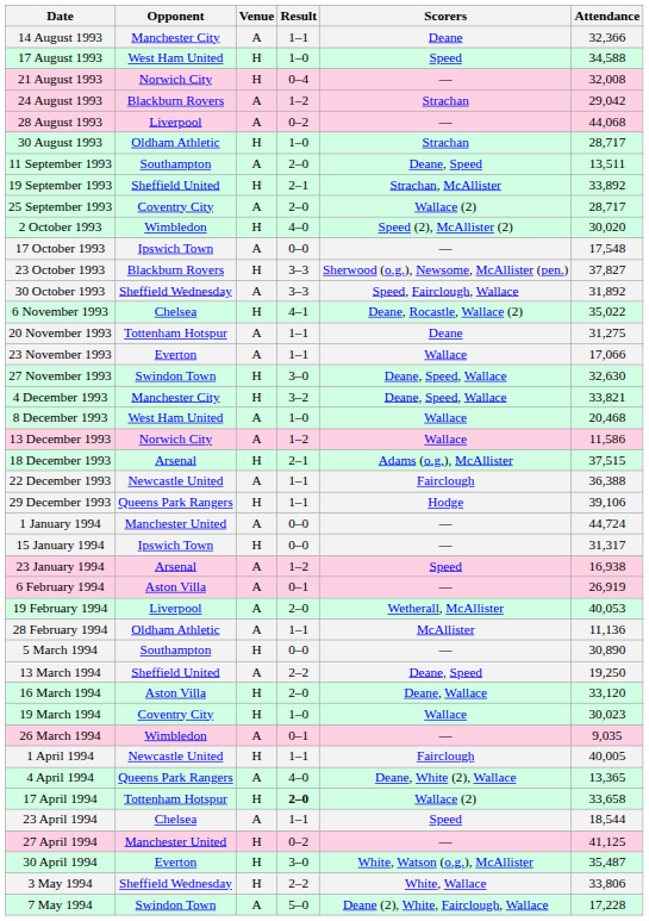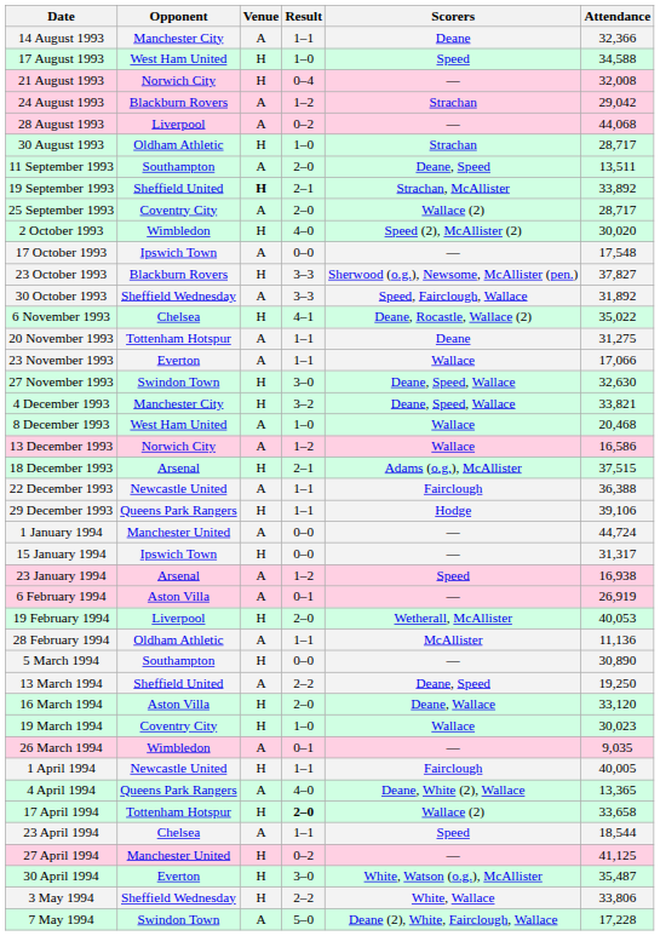 <table class="wikitable sortable" style="text-align:center">
 <tr>
 <th>Date</th>
 <th>Opponent</th>
 <th>Venue</th>
 <th>Result</th>
 <th class="unsortable">Scorers</th>
 <th>Attendance</th>
 </tr>
 <tr style="background-color: #f3f3f3;">
 <td>14 August 1993</td>
 <td><a href='#'>Manchester City</a></td>
 <td>A</td>
 <td>1–1</td>
 <td><a href='#'>Deane</a></td>
 <td>32,366</td>
 </tr>
 <tr style="background-color: #d0ffe3;">
 <td>17 August 1993</td>
 <td><a href='#'>West Ham United</a></td>
 <td>H</td>
 <td>1–0</td>
 <td><a href='#'>Speed</a></td>
 <td>34,588</td>
 </tr>
 <tr style="background-color: #ffd0e3;">
 <td>21 August 1993</td>
 <td><a href='#'>Norwich City</a></td>
 <td>H</td>
 <td>0–4</td>
 <td>—</td>
 <td>32,008</td>
 </tr>
 <tr style="background-color: #ffd0e3;">
 <td>24 August 1993</td>
 <td><a href='#'>Blackburn Rovers</a></td>
 <td>A</td>
 <td>1–2</td>
 <td><a href='#'>Strachan</a></td>
 <td>29,042</td>
 </tr>
 <tr style="background-color: #ffd0e3;">
 <td>28 August 1993</td>
 <td><a href='#'>Liverpool</a></td>
 <td>A</td>
 <td>0–2</td>
 <td>—</td>
 <td>44,068</td>
 </tr>
 <tr style="background-color: #d0ffe3;">
 <td>30 August 1993</td>
 <td><a href='#'>Oldham Athletic</a></td>
 <td>H</td>
 <td>1–0</td>
 <td><a href='#'>Strachan</a></td>
 <td>28,717</td>
 </tr>
 <tr style="background-color: #d0ffe3;">
 <td>11 September 1993</td>
 <td><a href='#'>Southampton</a></td>
 <td>A</td>
 <td>2–0</td>
 <td><a href='#'>Deane</a>, <a href='#'>Speed</a></td>
 <td>13,511</td>
 </tr>
 <tr style="background-color: #d0ffe3;">
 <td>19 September 1993</td>
 <td><a href='#'>Sheffield United</a></td>
-<td>H</td>
+<td><strong>H</strong></td>
 <td>2–1</td>
 <td><a href='#'>Strachan</a>, <a href='#'>McAllister</a></td>
 <td>33,892</td>
 </tr>
 <tr style="background-color: #d0ffe3;">
 <td>25 September 1993</td>
 <td><a href='#'>Coventry City</a></td>
 <td>A</td>
 <td>2–0</td>
 <td><a href='#'>Wallace</a> (2)</td>
 <td>28,717</td>
 </tr>
 <tr style="background-color: #d0ffe3;">
 <td>2 October 1993</td>
 <td><a href='#'>Wimbledon</a></td>
 <td>H</td>
 <td>4–0</td>
 <td><a href='#'>Speed</a> (2), <a href='#'>McAllister</a> (2)</td>
 <td>30,020</td>
 </tr>
 <tr style="background-color: #f3f3f3;">
 <td>17 October 1993</td>
 <td><a href='#'>Ipswich Town</a></td>
 <td>A</td>
 <td>0–0</td>
 <td>—</td>
 <td>17,548</td>
 </tr>
 <tr style="background-color: #f3f3f3;">
 <td>23 October 1993</td>
 <td><a href='#'>Blackburn Rovers</a></td>
 <td>H</td>
 <td>3–3</td>
 <td><a href='#'>Sherwood</a> (<a href='#'>o.g.</a>), <a href='#'>Newsome</a>, <a href='#'>McAllister</a> (<a href='#'>pen.</a>)</td>
 <td>37,827</td>
 </tr>
 <tr style="background-color: #f3f3f3;">
 <td>30 October 1993</td>
 <td><a href='#'>Sheffield Wednesday</a></td>
 <td>A</td>
 <td>3–3</td>
 <td><a href='#'>Speed</a>, <a href='#'>Fairclough</a>, <a href='#'>Wallace</a></td>
 <td>31,892</td>
 </tr>
 <tr style="background-color: #d0ffe3;">
 <td>6 November 1993</td>
 <td><a href='#'>Chelsea</a></td>
 <td>H</td>
 <td>4–1</td>
 <td><a href='#'>Deane</a>, <a href='#'>Rocastle</a>, <a href='#'>Wallace</a> (2)</td>
 <td>35,022</td>
 </tr>
 <tr style="background-color: #f3f3f3;">
 <td>20 November 1993</td>
 <td><a href='#'>Tottenham Hotspur</a></td>
 <td>A</td>
 <td>1–1</td>
 <td><a href='#'>Deane</a></td>
 <td>31,275</td>
 </tr>
 <tr style="background-color: #f3f3f3;">
 <td>23 November 1993</td>
 <td><a href='#'>Everton</a></td>
 <td>A</td>
 <td>1–1</td>
 <td><a href='#'>Wallace</a></td>
 <td>17,066</td>
 </tr>
 <tr style="background-color: #d0ffe3;">
 <td>27 November 1993</td>
 <td><a href='#'>Swindon Town</a></td>
 <td>H</td>
 <td>3–0</td>
 <td><a href='#'>Deane</a>, <a href='#'>Speed</a>, <a href='#'>Wallace</a></td>
 <td>32,630</td>
 </tr>
 <tr style="background-color: #d0ffe3;">
 <td>4 December 1993</td>
 <td><a href='#'>Manchester City</a></td>
 <td>H</td>
 <td>3–2</td>
 <td><a href='#'>Deane</a>, <a href='#'>Speed</a>, <a href='#'>Wallace</a></td>
 <td>33,821</td>
 </tr>
 <tr style="background-color: #d0ffe3;">
 <td>8 December 1993</td>
 <td><a href='#'>West Ham United</a></td>
 <td>A</td>
 <td>1–0</td>
 <td><a href='#'>Wallace</a></td>
 <td>20,468</td>
 </tr>
 <tr style="background-color: #ffd0e3;">
 <td>13 December 1993</td>
 <td><a href='#'>Norwich City</a></td>
 <td>A</td>
 <td>1–2</td>
 <td><a href='#'>Wallace</a></td>
-<td>11,586</td>
+<td>16,586</td>
 </tr>
 <tr style="background-color: #d0ffe3;">
 <td>18 December 1993</td>
 <td><a href='#'>Arsenal</a></td>
 <td>H</td>
 <td>2–1</td>
 <td><a href='#'>Adams</a> (<a href='#'>o.g.</a>), <a href='#'>McAllister</a></td>
 <td>37,515</td>
 </tr>
 <tr style="background-color: #f3f3f3;">
 <td>22 December 1993</td>
 <td><a href='#'>Newcastle United</a></td>
 <td>A</td>
 <td>1–1</td>
 <td><a href='#'>Fairclough</a></td>
 <td>36,388</td>
 </tr>
 <tr style="background-color: #f3f3f3;">
 <td>29 December 1993</td>
 <td><a href='#'>Queens Park Rangers</a></td>
 <td>H</td>
 <td>1–1</td>
 <td><a href='#'>Hodge</a></td>
 <td>39,106</td>
 </tr>
 <tr style="background-color: #f3f3f3;">
 <td>1 January 1994</td>
 <td><a href='#'>Manchester United</a></td>
 <td>A</td>
 <td>0–0</td>
 <td>—</td>
 <td>44,724</td>
 </tr>
 <tr style="background-color: #f3f3f3;">
 <td>15 January 1994</td>
 <td><a href='#'>Ipswich Town</a></td>
 <td>H</td>
 <td>0–0</td>
 <td>—</td>
 <td>31,317</td>
 </tr>
 <tr style="background-color: #ffd0e3;">
 <td>23 January 1994</td>
 <td><a href='#'>Arsenal</a></td>
 <td>A</td>
 <td>1–2</td>
 <td><a href='#'>Speed</a></td>
 <td>16,938</td>
 </tr>
 <tr style="background-color: #ffd0e3;">
 <td>6 February 1994</td>
 <td><a href='#'>Aston Villa</a></td>
 <td>A</td>
 <td>0–1</td>
 <td>—</td>
 <td>26,919</td>
 </tr>
 <tr style="background-color: #d0ffe3;">
 <td>19 February 1994</td>
 <td><a href='#'>Liverpool</a></td>
-<td>A</td>
+<td>H</td>
 <td>2–0</td>
 <td><a href='#'>Wetherall</a>, <a href='#'>McAllister</a></td>
 <td>40,053</td>
 </tr>
 <tr style="background-color: #f3f3f3;">
 <td>28 February 1994</td>
 <td><a href='#'>Oldham Athletic</a></td>
 <td>A</td>
 <td>1–1</td>
 <td><a href='#'>McAllister</a></td>
 <td>11,136</td>
 </tr>
 <tr style="background-color: #f3f3f3;">
 <td>5 March 1994</td>
 <td><a href='#'>Southampton</a></td>
 <td>H</td>
 <td>0–0</td>
 <td>—</td>
 <td>30,890</td>
 </tr>
 <tr style="background-color: #f3f3f3;">
 <td>13 March 1994</td>
 <td><a href='#'>Sheffield United</a></td>
 <td>A</td>
 <td>2–2</td>
 <td><a href='#'>Deane</a>, <a href='#'>Speed</a></td>
 <td>19,250</td>
 </tr>
 <tr style="background-color: #d0ffe3;">
 <td>16 March 1994</td>
 <td><a href='#'>Aston Villa</a></td>
 <td>H</td>
 <td>2–0</td>
 <td><a href='#'>Deane</a>, <a href='#'>Wallace</a></td>
 <td>33,120</td>
 </tr>
 <tr style="background-color: #d0ffe3;">
 <td>19 March 1994</td>
 <td><a href='#'>Coventry City</a></td>
 <td>H</td>
 <td>1–0</td>
 <td><a href='#'>Wallace</a></td>
 <td>30,023</td>
 </tr>
 <tr style="background-color: #ffd0e3;">
 <td>26 March 1994</td>
 <td><a href='#'>Wimbledon</a></td>
 <td>A</td>
 <td>0–1</td>
 <td>—</td>
 <td>9,035</td>
 </tr>
 <tr style="background-color: #f3f3f3;">
 <td>1 April 1994</td>
 <td><a href='#'>Newcastle United</a></td>
 <td>H</td>
 <td>1–1</td>
 <td><a href='#'>Fairclough</a></td>
 <td>40,005</td>
 </tr>
 <tr style="background-color: #d0ffe3;">
 <td>4 April 1994</td>
 <td><a href='#'>Queens Park Rangers</a></td>
 <td>A</td>
 <td>4–0</td>
 <td><a href='#'>Deane</a>, <a href='#'>White</a> (2), <a href='#'>Wallace</a></td>
 <td>13,365</td>
 </tr>
 <tr style="background-color: #d0ffe3;">
 <td>17 April 1994</td>
 <td><a href='#'>Tottenham Hotspur</a></td>
 <td>H</td>
 <td><strong>2–0</strong></td>
 <td><a href='#'>Wallace</a> (2)</td>
 <td>33,658</td>
 </tr>
 <tr style="background-color: #f3f3f3;">
 <td>23 April 1994</td>
 <td><a href='#'>Chelsea</a></td>
 <td>A</td>
 <td>1–1</td>
 <td><a href='#'>Speed</a></td>
 <td>18,544</td>
 </tr>
 <tr style="background-color: #ffd0e3;">
 <td>27 April 1994</td>
 <td><a href='#'>Manchester United</a></td>
 <td>H</td>
 <td>0–2</td>
 <td>—</td>
 <td>41,125</td>
 </tr>
 <tr style="background-color: #d0ffe3;">
 <td>30 April 1994</td>
 <td><a href='#'>Everton</a></td>
 <td>H</td>
 <td>3–0</td>
 <td><a href='#'>White</a>, <a href='#'>Watson</a> (<a href='#'>o.g.</a>), <a href='#'>McAllister</a></td>
 <td>35,487</td>
 </tr>
 <tr style="background-color: #f3f3f3;">
 <td>3 May 1994</td>
 <td><a href='#'>Sheffield Wednesday</a></td>
 <td>H</td>
 <td>2–2</td>
 <td><a href='#'>White</a>, <a href='#'>Wallace</a></td>
 <td>33,806</td>
 </tr>
 <tr style="background-color: #d0ffe3;">
 <td>7 May 1994</td>
 <td><a href='#'>Swindon Town</a></td>
 <td>A</td>
 <td>5–0</td>
 <td><a href='#'>Deane</a> (2), <a href='#'>White</a>, <a href='#'>Fairclough</a>, <a href='#'>Wallace</a></td>
 <td>17,228</td>
 </tr>
 </table>
